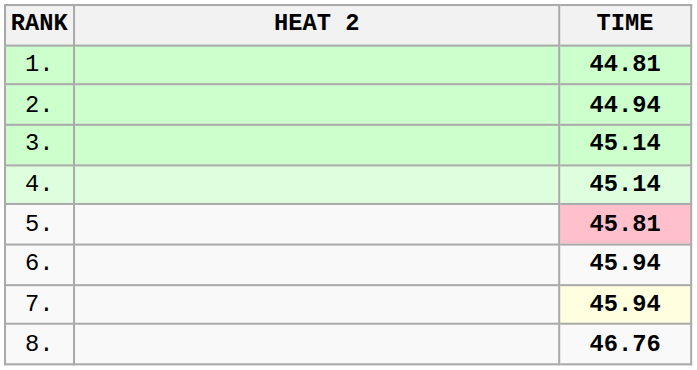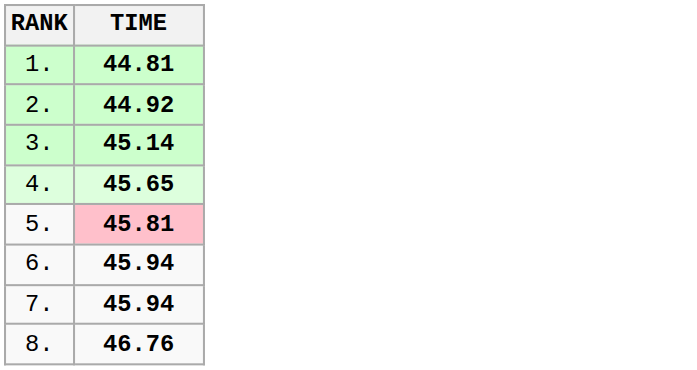 <table class="wikitable" style="border-collapse: collapse; font-size: 90%;">
 <tr>
 <th>RANK</th>
-<th style="width: 20em">HEAT 2</th>
 <th style="width: 5em">TIME</th>
 </tr>
 <tr style="background:#ccffcc;">
 <td align="center">1.</td>
-<td></td>
 <td align="center"><strong>44.81</strong></td>
 </tr>
 <tr style="background:#ccffcc;">
 <td align="center">2.</td>
-<td></td>
-<td align="center"><strong>44.94</strong></td>
+<td align="center"><strong>44.92</strong></td>
 </tr>
 <tr style="background:#ccffcc;">
 <td align="center">3.</td>
-<td></td>
 <td align="center"><strong>45.14</strong></td>
 </tr>
 <tr style="background:#ddffdd;">
 <td align="center">4.</td>
-<td></td>
-<td align="center"><strong>45.14</strong></td>
+<td align="center"><strong>45.65</strong></td>
 </tr>
 <tr>
 <td align="center">5.</td>
-<td></td>
 <td align="center" style="background: pink;"><strong>45.81</strong></td>
 </tr>
 <tr>
 <td align="center">6.</td>
-<td></td>
 <td align="center"><strong>45.94</strong></td>
 </tr>
 <tr>
 <td align="center">7.</td>
-<td></td>
-<td align="center" style="background: lightyellow;"><strong>45.94</strong></td>
+<td align="center"><strong>45.94</strong></td>
 </tr>
 <tr>
 <td align="center">8.</td>
-<td></td>
 <td align="center"><strong>46.76</strong></td>
 </tr>
 </table>
